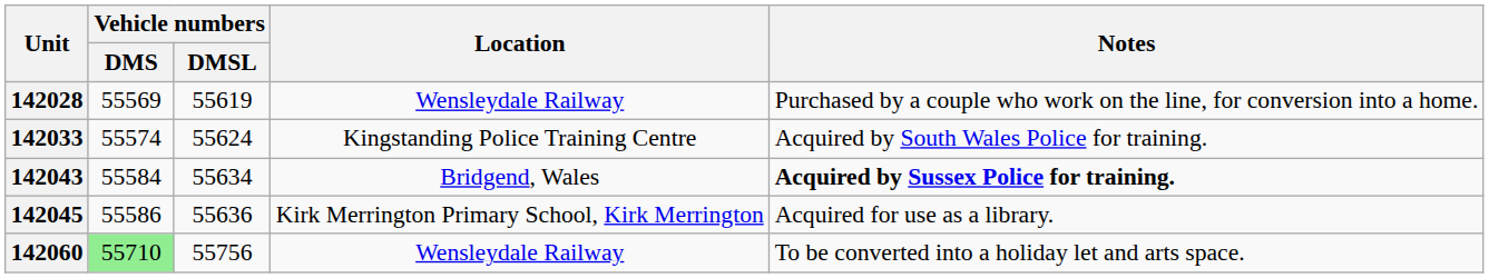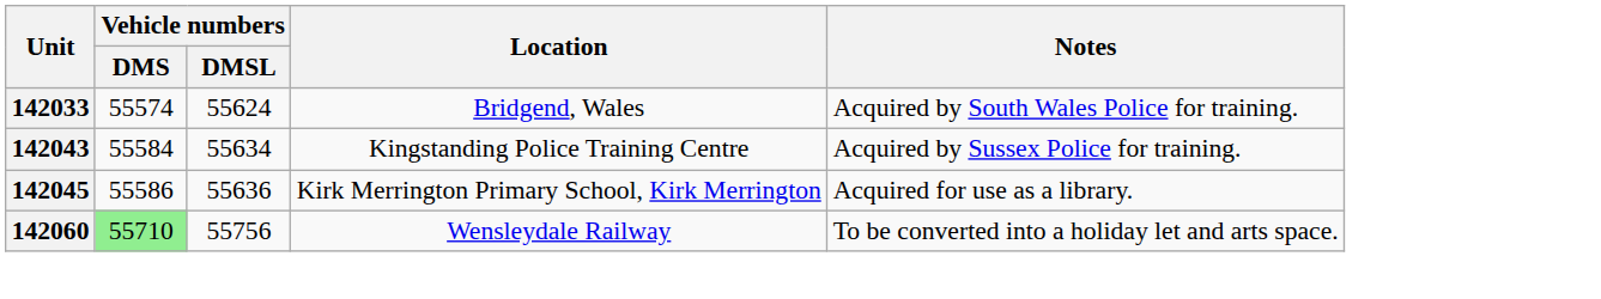 <table class="wikitable">
 <tr>
 <th rowspan=2>Unit</th>
 <th colspan=2>Vehicle numbers</th>
 <th rowspan=2 align=left>Location</th>
 <th rowspan=2 align=left>Notes</th>
 </tr>
 <tr>
 <th>DMS</th>
 <th>DMSL</th>
 </tr>
 <tr>
-<th align=center>142028</th>
-<td align=center>55569</td>
-<td align=center>55619</td>
-<td align=center><a href='#'>Wensleydale Railway</a></td>
-<td align=left>Purchased by a couple who work on the line, for conversion into a home.</td>
-</tr>
-<tr>
 <th align=center>142033</th>
 <td align=center>55574</td>
 <td align=center>55624</td>
-<td align=center>Kingstanding Police Training Centre</td>
+<td align=center><a href='#'>Bridgend</a>, Wales</td>
 <td align=left>Acquired by <a href='#'>South Wales Police</a> for training.</td>
 </tr>
 <tr>
 <th align=center>142043</th>
 <td align=center>55584</td>
 <td align=center>55634</td>
-<td align=center><a href='#'>Bridgend</a>, Wales</td>
-<td align=left><strong>Acquired by <a href='#'>Sussex Police</a> for training.</strong></td>
+<td align=center>Kingstanding Police Training Centre</td>
+<td align=left>Acquired by <a href='#'>Sussex Police</a> for training.</td>
 </tr>
 <tr>
 <th align="center">142045</th>
 <td align="center">55586</td>
 <td align="center">55636</td>
 <td align="center">Kirk Merrington Primary School, <a href='#'>Kirk Merrington</a></td>
 <td>Acquired for use as a library.</td>
 </tr>
 <tr>
 <th align=center>142060</th>
 <td align=center style="background: lightgreen;">55710</td>
 <td align=center>55756</td>
 <td align=center><a href='#'>Wensleydale Railway</a></td>
 <td>To be converted into a holiday let and arts space.</td>
 </tr>
 </table>
